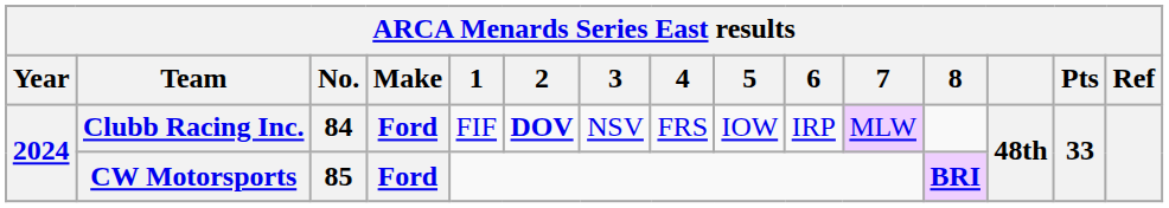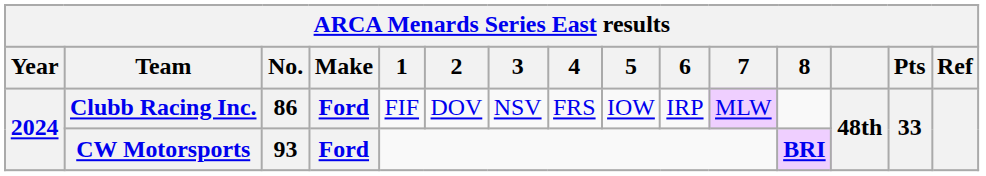 <table class="wikitable" style="text-align:center; font-size:75%">
 <tr>
 <th colspan=15><a href='#'>ARCA Menards Series East</a> results</th>
 </tr>
 <tr>
 <th>Year</th>
 <th>Team</th>
 <th>No.</th>
 <th>Make</th>
 <th>1</th>
 <th>2</th>
 <th>3</th>
 <th>4</th>
 <th>5</th>
 <th>6</th>
 <th>7</th>
 <th>8</th>
 <th></th>
 <th>Pts</th>
 <th>Ref</th>
 </tr>
 <tr>
 <th rowspan=2><a href='#'>2024</a></th>
 <th><a href='#'>Clubb Racing Inc.</a></th>
-<th>84</th>
+<th>86</th>
 <th><a href='#'>Ford</a></th>
 <td><a href='#'>FIF</a></td>
-<td><strong><a href='#'>DOV</a></strong></td>
+<td><a href='#'>DOV</a></td>
 <td><a href='#'>NSV</a></td>
 <td><a href='#'>FRS</a></td>
 <td><a href='#'>IOW</a></td>
 <td><a href='#'>IRP</a></td>
 <td style="background:#EFCFFF;"><a href='#'>MLW</a><br></td>
 <td></td>
 <th rowspan=2>48th</th>
 <th rowspan=2>33</th>
 <th rowspan=2></th>
 </tr>
 <tr>
 <th><a href='#'>CW Motorsports</a></th>
-<th>85</th>
+<th>93</th>
 <th><a href='#'>Ford</a></th>
 <td colspan=7></td>
 <td style="background:#EFCFFF;"><strong><a href='#'>BRI</a><br></strong></td>
 </tr>
 </table>
